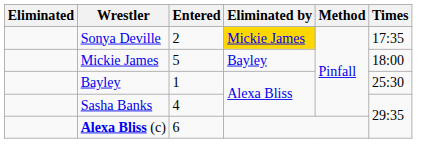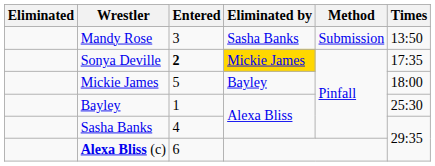 <table class="wikitable sortable">
 <tr>
 <th>Eliminated</th>
 <th>Wrestler</th>
 <th>Entered</th>
 <th>Eliminated by</th>
 <th>Method</th>
 <th>Times</th>
 </tr>
 <tr>
 <td></td>
+<td><a href='#'>Mandy Rose</a></td>
+<td>3</td>
+<td><a href='#'>Sasha Banks</a></td>
+<td><a href='#'>Submission</a></td>
+<td>13:50</td>
+</tr>
+<tr>
+<td></td>
 <td><a href='#'>Sonya Deville</a></td>
-<td>2</td>
+<td><strong>2</strong></td>
 <td style="background: gold;"><a href='#'>Mickie James</a></td>
 <td rowspan=4><a href='#'>Pinfall</a></td>
 <td>17:35</td>
 </tr>
 <tr>
 <td></td>
 <td><a href='#'>Mickie James</a></td>
 <td>5</td>
 <td><a href='#'>Bayley</a></td>
 <td>18:00</td>
 </tr>
 <tr>
 <td></td>
 <td><a href='#'>Bayley</a></td>
 <td>1</td>
 <td rowspan=2><a href='#'>Alexa Bliss</a></td>
 <td>25:30</td>
 </tr>
 <tr>
 <td></td>
 <td><a href='#'>Sasha Banks</a></td>
 <td>4</td>
 <td rowspan=2>29:35</td>
 </tr>
 <tr>
 <td></td>
 <td><strong><a href='#'>Alexa Bliss</a></strong> (c)</td>
 <td>6</td>
 <td colspan="2"></td>
 </tr>
 </table>
